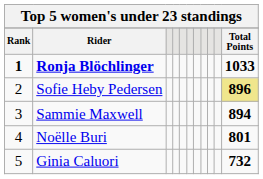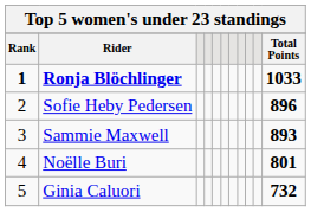 <table class="wikitable sortable">
 <tr>
 <th colspan=27 align="center"><strong>Top 5 women's under 23 standings</strong></th>
 </tr>
 <tr>
 </tr>
 <tr style="font-size:8pt;font-weight:bold">
 <th align="center">Rank</th>
 <th align="center">Rider</th>
 <th class=unsortable style="background:#E5E4E2;"><small></small></th>
 <th class=unsortable style="background:#E5E4E2;"><small></small></th>
 <th class=unsortable style="background:#E5E4E2;"><small></small></th>
 <th class=unsortable style="background:#E5E4E2;"><small></small></th>
 <th class=unsortable style="background:#E5E4E2;"><small></small></th>
 <th class=unsortable style="background:#E5E4E2;"><small></small></th>
 <th class=unsortable style="background:#E5E4E2;"><small></small></th>
 <th class=unsortable style="background:#E5E4E2;"><small></small></th>
 <th align="center">Total<br>Points</th>
 </tr>
 <tr>
 <td align=center><strong>1</strong></td>
 <td> <strong><a href='#'>Ronja Blöchlinger</a></strong></td>
 <td align=center></td>
 <td align=center></td>
 <td align=center></td>
 <td align=center></td>
 <td align=center></td>
 <td align=center></td>
 <td align=center></td>
 <td align=center></td>
 <td align=center><strong>1033</strong></td>
 </tr>
 <tr>
 <td align=center>2</td>
 <td> <a href='#'>Sofie Heby Pedersen</a></td>
 <td align=center></td>
 <td align=center></td>
 <td align=center></td>
 <td align=center></td>
 <td align=center></td>
 <td align=center></td>
 <td align=center></td>
 <td align=center></td>
-<td align=center style="background: khaki;"><strong>896</strong></td>
+<td align=center><strong>896</strong></td>
 </tr>
 <tr>
 <td align=center>3</td>
 <td> <a href='#'>Sammie Maxwell</a></td>
 <td align=center></td>
 <td align=center></td>
 <td align=center></td>
 <td align=center></td>
 <td align=center></td>
 <td align=center></td>
 <td align=center></td>
 <td align=center></td>
-<td align=center><strong>894</strong></td>
+<td align=center><strong>893</strong></td>
 </tr>
 <tr>
 <td align=center>4</td>
 <td> <a href='#'>Noëlle Buri</a></td>
 <td align=center></td>
 <td align=center></td>
 <td align=center></td>
 <td align=center></td>
 <td align=center></td>
 <td align=center></td>
 <td align=center></td>
 <td align=center></td>
 <td align=center><strong>801</strong></td>
 </tr>
 <tr>
 <td align=center>5</td>
 <td> <a href='#'>Ginia Caluori</a></td>
 <td align=center></td>
 <td align=center></td>
 <td align=center></td>
 <td align=center></td>
 <td align=center></td>
 <td align=center></td>
 <td align=center></td>
 <td align=center></td>
 <td align=center><strong>732</strong><br></td>
 </tr>
 </table>
